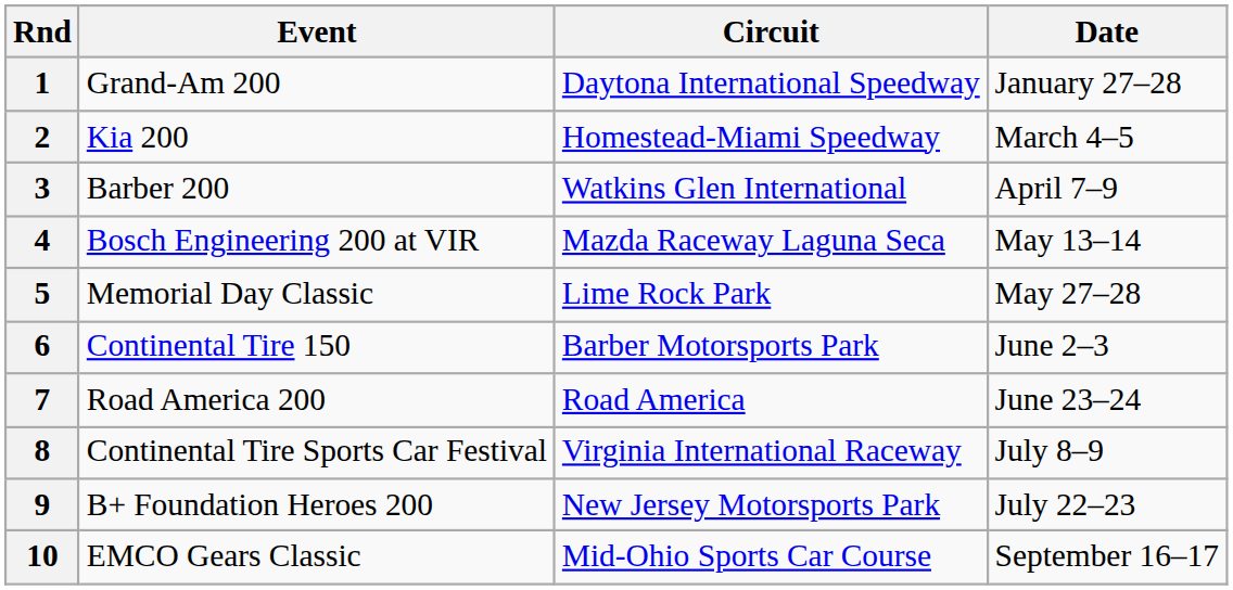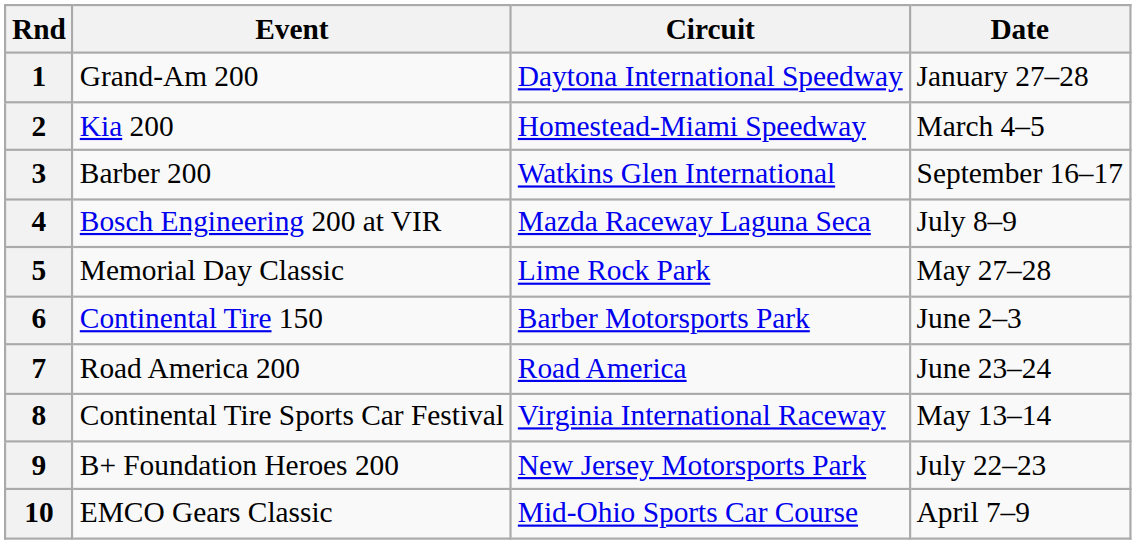 <table class="wikitable" style="font-size: 85%;">
 <tr>
 <th>Rnd</th>
 <th>Event</th>
 <th>Circuit</th>
 <th>Date</th>
 </tr>
 <tr>
 <th>1</th>
 <td>Grand-Am 200</td>
 <td><a href='#'>Daytona International Speedway</a></td>
 <td>January 27–28</td>
 </tr>
 <tr>
 <th>2</th>
 <td><a href='#'>Kia</a> 200</td>
 <td><a href='#'>Homestead-Miami Speedway</a></td>
 <td>March 4–5</td>
 </tr>
 <tr>
 <th>3</th>
 <td>Barber 200</td>
 <td><a href='#'>Watkins Glen International</a></td>
-<td>April 7–9</td>
+<td>September 16–17</td>
 </tr>
 <tr>
 <th>4</th>
 <td><a href='#'>Bosch Engineering</a> 200 at VIR</td>
 <td><a href='#'>Mazda Raceway Laguna Seca</a></td>
-<td>May 13–14</td>
+<td>July 8–9</td>
 </tr>
 <tr>
 <th>5</th>
 <td>Memorial Day Classic</td>
 <td><a href='#'>Lime Rock Park</a></td>
 <td>May 27–28</td>
 </tr>
 <tr>
 <th>6</th>
 <td><a href='#'>Continental Tire</a> 150</td>
 <td><a href='#'>Barber Motorsports Park</a></td>
 <td>June 2–3</td>
 </tr>
 <tr>
 <th>7</th>
 <td>Road America 200</td>
 <td><a href='#'>Road America</a></td>
 <td>June 23–24</td>
 </tr>
 <tr>
 <th>8</th>
 <td>Continental Tire Sports Car Festival</td>
 <td><a href='#'>Virginia International Raceway</a></td>
-<td>July 8–9</td>
+<td>May 13–14</td>
 </tr>
 <tr>
 <th>9</th>
 <td>B+ Foundation Heroes 200</td>
 <td><a href='#'>New Jersey Motorsports Park</a></td>
 <td>July 22–23</td>
 </tr>
 <tr>
 <th>10</th>
 <td>EMCO Gears Classic</td>
 <td><a href='#'>Mid-Ohio Sports Car Course</a></td>
-<td>September 16–17</td>
+<td>April 7–9</td>
 </tr>
 </table>
